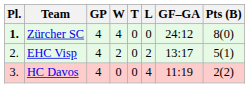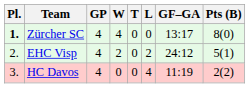 <table class="wikitable">
 <tr>
 <th>Pl.</th>
 <th>Team</th>
 <th>GP</th>
 <th>W</th>
 <th>T</th>
 <th>L</th>
 <th>GF–GA</th>
 <th>Pts  (B)</th>
 </tr>
 <tr align="center "  bgcolor="#e6fae6">
 <td><strong>1.</strong></td>
 <td align="left"><a href='#'>Zürcher SC</a></td>
 <td>4</td>
 <td>4</td>
 <td>0</td>
 <td>0</td>
-<td>24:12</td>
+<td>13:17</td>
 <td>8(0)</td>
 </tr>
 <tr align="center "  bgcolor="#e6fae6">
 <td>2.</td>
 <td align="left"><a href='#'>EHC Visp</a></td>
 <td>4</td>
 <td>2</td>
 <td>0</td>
 <td>2</td>
-<td>13:17</td>
+<td>24:12</td>
 <td>5(1)</td>
 </tr>
 <tr align="center "  bgcolor="#ffcccc">
 <td>3.</td>
 <td align="left"><a href='#'>HC Davos</a></td>
 <td>4</td>
 <td>0</td>
 <td>0</td>
 <td>4</td>
 <td>11:19</td>
 <td>2(2)</td>
 </tr>
 </table>
